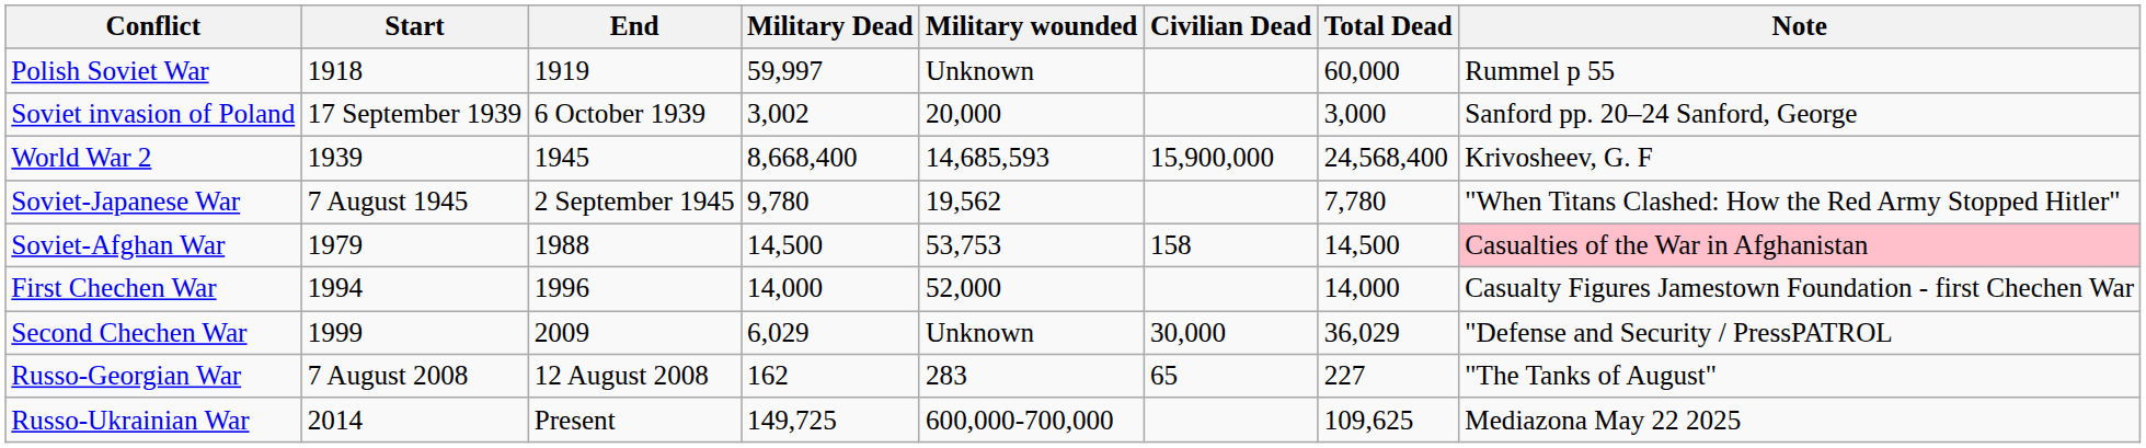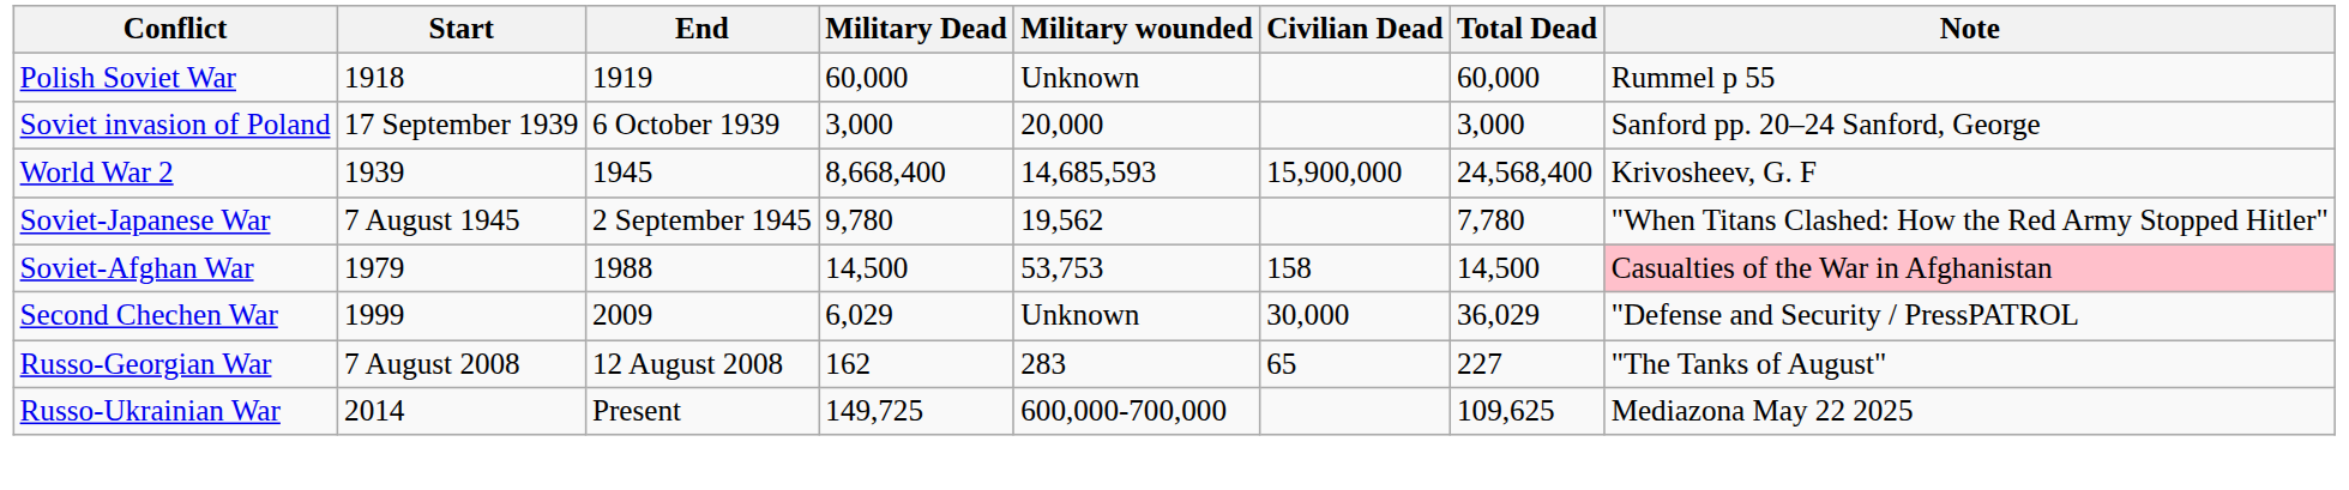 <table class="wikitable sortable" style="margin-left:auto;margin-right:auto">
 <tr>
 <th>Conflict</th>
 <th>Start</th>
 <th>End</th>
 <th>Military Dead</th>
 <th>Military wounded</th>
 <th>Civilian Dead</th>
 <th>Total Dead</th>
 <th>Note</th>
 </tr>
 <tr>
 <td><a href='#'>Polish Soviet War</a></td>
 <td>1918</td>
 <td>1919</td>
-<td>59,997</td>
+<td>60,000</td>
 <td>Unknown</td>
 <td></td>
 <td>60,000</td>
 <td>Rummel p 55</td>
 </tr>
 <tr>
 <td><a href='#'>Soviet invasion of Poland</a></td>
 <td>17 September 1939</td>
 <td>6 October 1939</td>
-<td>3,002</td>
+<td>3,000</td>
 <td>20,000</td>
 <td></td>
 <td>3,000</td>
 <td>Sanford pp. 20–24 Sanford, George </td>
 </tr>
 <tr>
 <td><a href='#'>World War 2</a></td>
 <td>1939</td>
 <td>1945</td>
 <td>8,668,400</td>
 <td>14,685,593</td>
 <td>15,900,000</td>
 <td>24,568,400</td>
 <td>Krivosheev, G. F</td>
 </tr>
 <tr>
 <td><a href='#'>Soviet-Japanese War</a></td>
 <td>7 August 1945</td>
 <td>2 September 1945</td>
 <td>9,780</td>
 <td>19,562</td>
 <td></td>
 <td>7,780</td>
 <td>"When Titans Clashed: How the Red Army Stopped Hitler" </td>
 </tr>
 <tr>
 <td><a href='#'>Soviet-Afghan War</a></td>
 <td>1979</td>
 <td>1988</td>
 <td>14,500</td>
 <td>53,753</td>
 <td>158</td>
 <td>14,500</td>
 <td style="background: pink;">Casualties of the War in Afghanistan</td>
 </tr>
 <tr>
-<td><a href='#'>First Chechen War</a></td>
-<td>1994</td>
-<td>1996</td>
-<td>14,000</td>
-<td>52,000</td>
-<td></td>
-<td>14,000</td>
-<td>Casualty Figures Jamestown Foundation - first Chechen War</td>
-</tr>
-<tr>
 <td><a href='#'>Second Chechen War</a></td>
 <td>1999</td>
 <td>2009</td>
 <td>6,029</td>
 <td>Unknown</td>
 <td>30,000</td>
 <td>36,029</td>
 <td>"Defense and Security / PressPATROL </td>
 </tr>
 <tr>
 <td><a href='#'>Russo-Georgian War</a></td>
 <td>7 August 2008</td>
 <td>12 August 2008</td>
 <td>162</td>
 <td>283</td>
 <td>65</td>
 <td>227</td>
 <td>"The Tanks of August" </td>
 </tr>
 <tr>
 <td><a href='#'>Russo-Ukrainian War</a></td>
 <td>2014</td>
 <td>Present</td>
 <td>149,725</td>
 <td>600,000-700,000</td>
 <td></td>
 <td>109,625</td>
 <td>Mediazona May 22 2025</td>
 </tr>
 </table>
